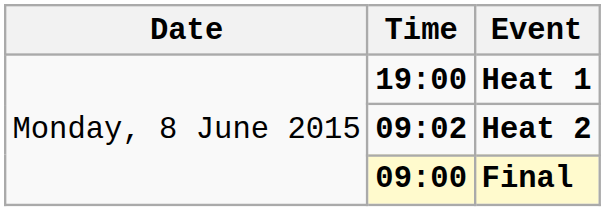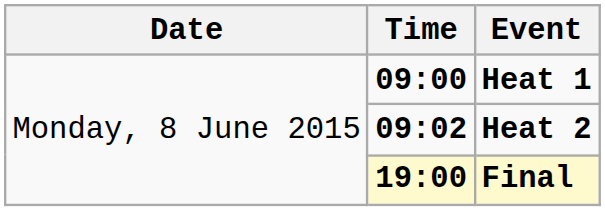 <table class="wikitable">
 <tr>
 <th>Date</th>
 <th>Time</th>
 <th>Event</th>
 </tr>
 <tr>
 <td rowspan="3">Monday, 8 June 2015</td>
-<td><strong>19:00</strong></td>
+<td><strong>09:00</strong></td>
 <td><strong>Heat 1</strong></td>
 </tr>
 <tr>
 <td><strong>09:02</strong></td>
 <td><strong>Heat 2</strong></td>
 </tr>
 <tr style="background-color:lemonchiffon;">
-<td><strong>09:00</strong></td>
+<td><strong>19:00</strong></td>
 <td><strong>Final</strong></td>
 </tr>
 </table>
